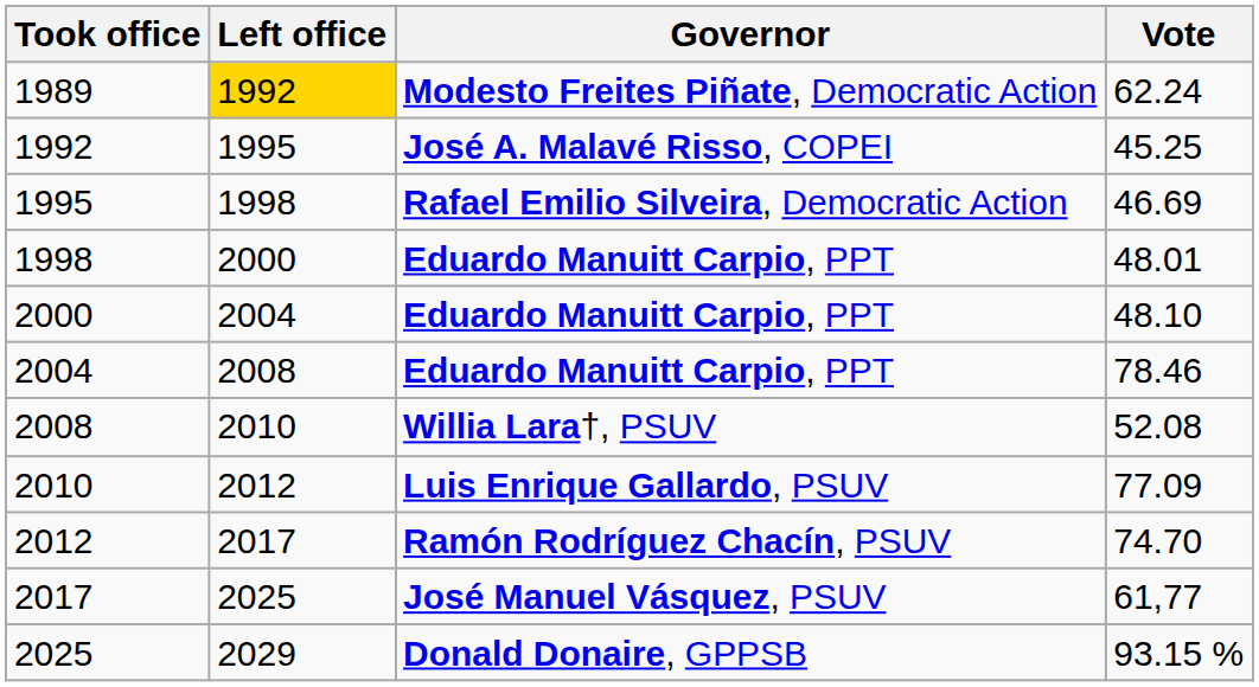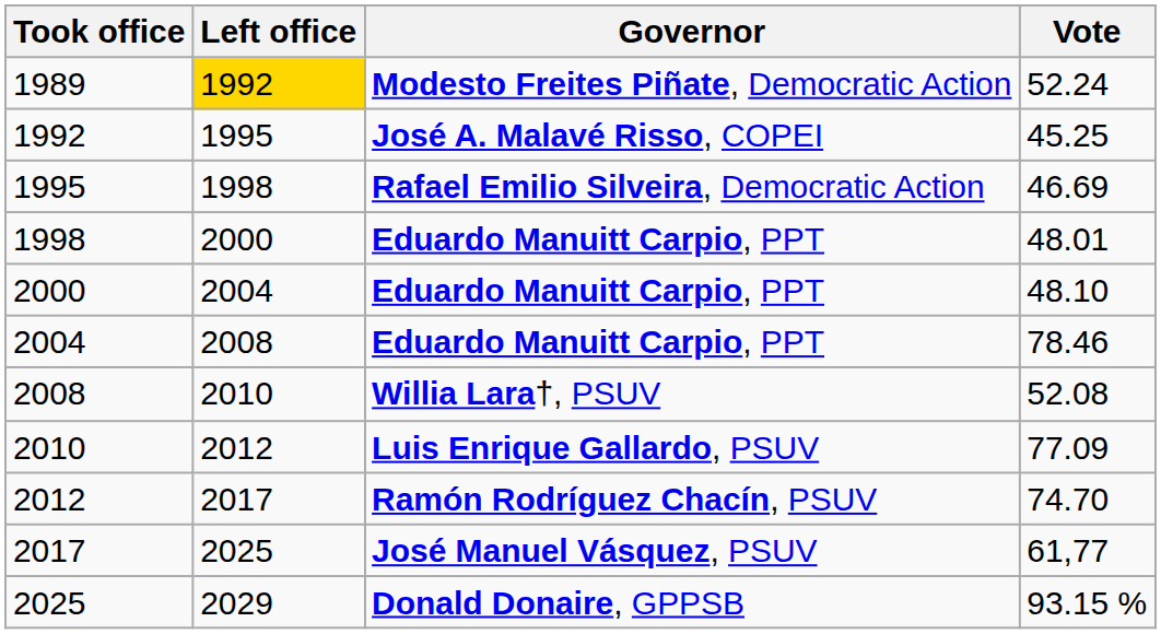 <table class="wikitable" style="font-size: 95%;">
 <tr>
 <th>Took office</th>
 <th>Left office</th>
 <th>Governor</th>
 <th>Vote</th>
 </tr>
 <tr>
 <td>1989</td>
 <td style="background: gold;">1992</td>
 <td><strong><a href='#'>Modesto Freites Piñate</a></strong>, <a href='#'>Democratic Action</a></td>
-<td>62.24</td>
+<td>52.24</td>
 </tr>
 <tr>
 <td>1992</td>
 <td>1995</td>
 <td><strong><a href='#'>José A. Malavé Risso</a></strong>, <a href='#'>COPEI</a></td>
 <td>45.25</td>
 </tr>
 <tr>
 <td>1995</td>
 <td>1998</td>
 <td><strong><a href='#'>Rafael Emilio Silveira</a></strong>, <a href='#'>Democratic Action</a></td>
 <td>46.69</td>
 </tr>
 <tr>
 <td>1998</td>
 <td>2000</td>
 <td><strong><a href='#'>Eduardo Manuitt Carpio</a></strong>, <a href='#'>PPT</a></td>
 <td>48.01</td>
 </tr>
 <tr>
 <td>2000</td>
 <td>2004</td>
 <td><strong><a href='#'>Eduardo Manuitt Carpio</a></strong>, <a href='#'>PPT</a></td>
 <td>48.10</td>
 </tr>
 <tr>
 <td>2004</td>
 <td>2008</td>
 <td><strong><a href='#'>Eduardo Manuitt Carpio</a></strong>, <a href='#'>PPT</a></td>
 <td>78.46</td>
 </tr>
 <tr>
 <td>2008</td>
 <td>2010</td>
 <td><strong><a href='#'>Willia Lara</a></strong>†, <a href='#'>PSUV</a></td>
 <td>52.08</td>
 </tr>
 <tr>
 <td>2010</td>
 <td>2012</td>
 <td><strong><a href='#'>Luis Enrique Gallardo</a></strong>, <a href='#'>PSUV</a></td>
 <td>77.09</td>
 </tr>
 <tr>
 <td>2012</td>
 <td>2017</td>
 <td><strong><a href='#'>Ramón Rodríguez Chacín</a></strong>, <a href='#'>PSUV</a></td>
 <td>74.70</td>
 </tr>
 <tr>
 <td>2017</td>
 <td>2025</td>
 <td><strong><a href='#'>José Manuel Vásquez</a></strong>, <a href='#'>PSUV</a></td>
 <td>61,77</td>
 </tr>
 <tr>
 <td>2025</td>
 <td>2029</td>
 <td><strong><a href='#'>Donald Donaire</a></strong>, <a href='#'>GPPSB</a></td>
 <td>93.15 %</td>
 </tr>
 </table>
